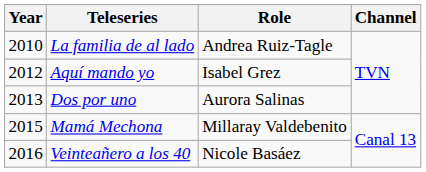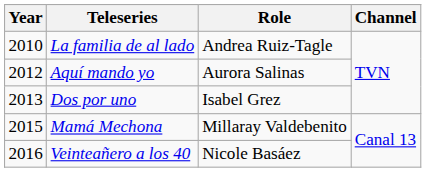 <table class="wikitable">
 <tr>
 <th>Year</th>
 <th>Teleseries</th>
 <th>Role</th>
 <th>Channel</th>
 </tr>
 <tr>
 <td>2010</td>
 <td><em><a href='#'>La familia de al lado</a></em></td>
 <td>Andrea Ruiz-Tagle</td>
 <td rowspan="3"><a href='#'>TVN</a></td>
 </tr>
 <tr>
 <td>2012</td>
 <td><em><a href='#'>Aquí mando yo</a></em></td>
-<td>Isabel Grez</td>
+<td>Aurora Salinas</td>
 </tr>
 <tr>
 <td>2013</td>
 <td><em><a href='#'>Dos por uno</a></em></td>
-<td>Aurora Salinas</td>
+<td>Isabel Grez</td>
 </tr>
 <tr>
 <td>2015</td>
 <td><em><a href='#'>Mamá Mechona</a></em></td>
 <td>Millaray Valdebenito</td>
 <td rowspan="2"><a href='#'>Canal 13</a></td>
 </tr>
 <tr>
 <td>2016</td>
 <td><em><a href='#'>Veinteañero a los 40</a></em></td>
 <td>Nicole Basáez</td>
 </tr>
 </table>
